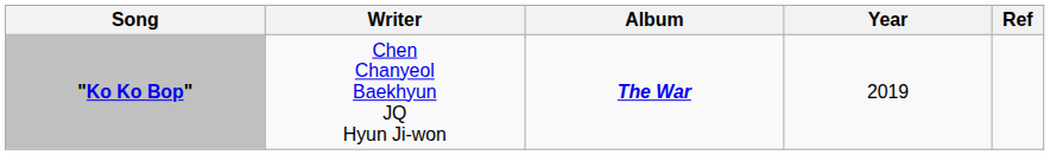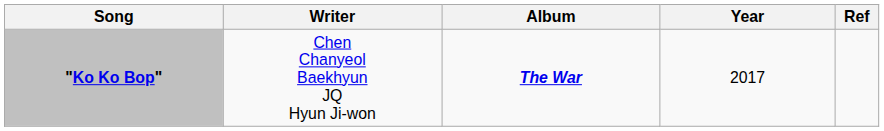 <table class="wikitable" style="text-align:center; width:100%">
 <tr>
 <th style="width:25%">Song</th>
 <th style="width:25%">Writer</th>
 <th style="width:25%">Album</th>
 <th style="width:20%">Year</th>
 <th style="width:5%">Ref</th>
 </tr>
 <tr>
 <th scope=row style="background-color:#C0C0C0">"<a href='#'>Ko Ko Bop</a>" </th>
 <td><a href='#'>Chen</a><br><a href='#'>Chanyeol</a><br><a href='#'>Baekhyun</a><br>JQ<br>Hyun Ji-won</td>
 <td><strong><em><a href='#'>The War</a></em></strong></td>
-<td>2019</td>
+<td>2017</td>
 <td></td>
 </tr>
 </table>
